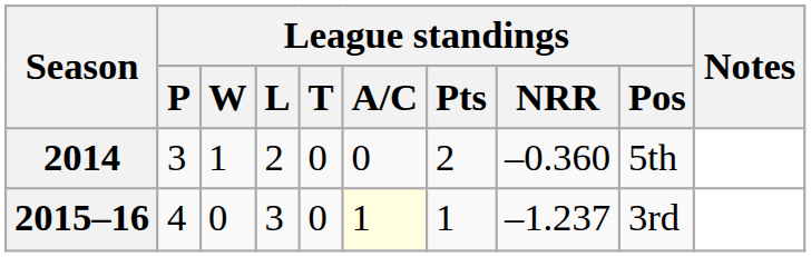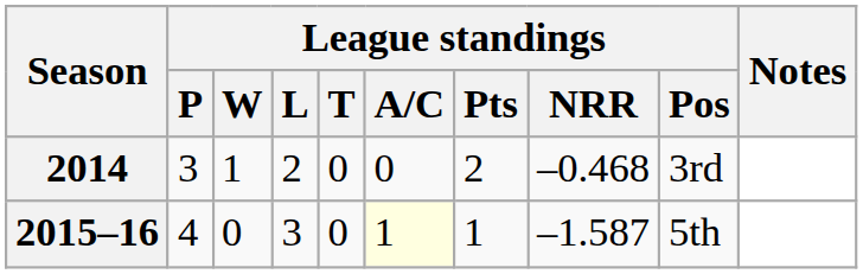 <table class="wikitable sortable">
 <tr>
 <th scope="col" rowspan="2">Season</th>
 <th scope="col" colspan="8">League standings</th>
 <th scope="col" rowspan="2">Notes</th>
 </tr>
 <tr>
 <th scope="col">P</th>
 <th scope="col">W</th>
 <th scope="col">L</th>
 <th scope="col">T</th>
 <th scope="col">A/C</th>
 <th scope="col">Pts</th>
 <th scope="col">NRR</th>
 <th scope="col">Pos</th>
 </tr>
 <tr>
 <th scope="row">2014</th>
 <td>3</td>
 <td>1</td>
 <td>2</td>
 <td>0</td>
 <td>0</td>
 <td>2</td>
-<td>–0.360</td>
-<td>5th</td>
+<td>–0.468</td>
+<td>3rd</td>
 <td style="background: white;"></td>
 </tr>
 <tr>
 <th scope="row">2015–16</th>
 <td>4</td>
 <td>0</td>
 <td>3</td>
 <td>0</td>
 <td style="background: lightyellow;">1</td>
 <td>1</td>
-<td>–1.237</td>
-<td>3rd</td>
+<td>–1.587</td>
+<td>5th</td>
 <td style="background: white;"></td>
 </tr>
 </table>
